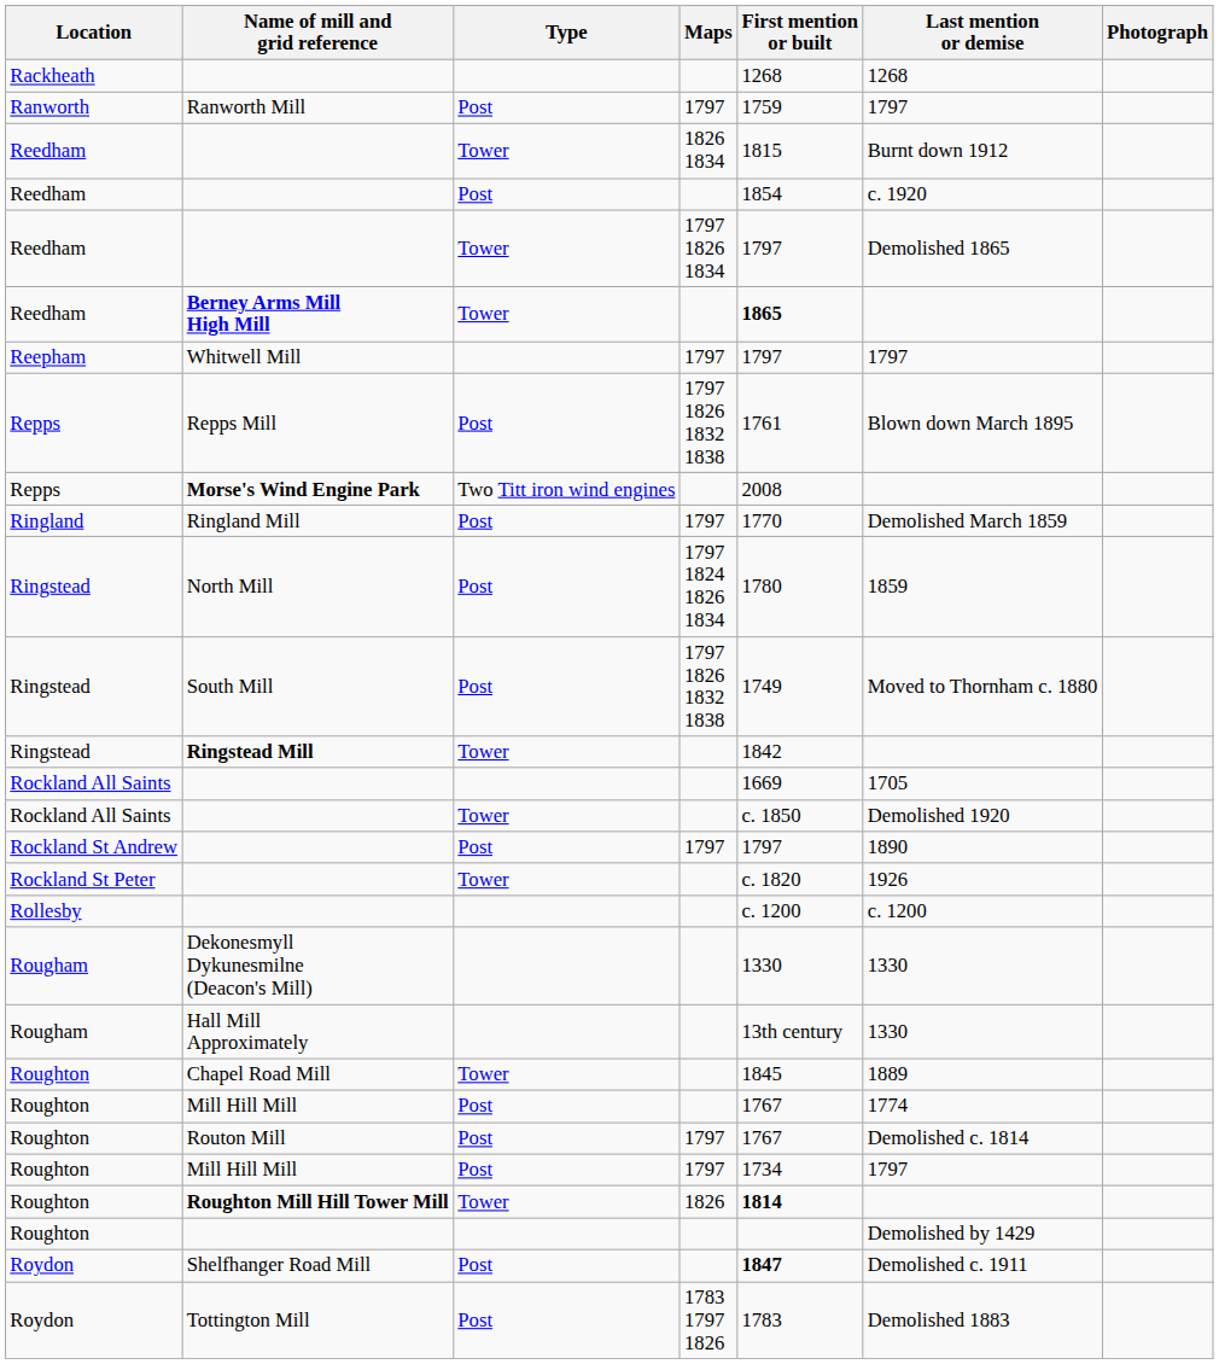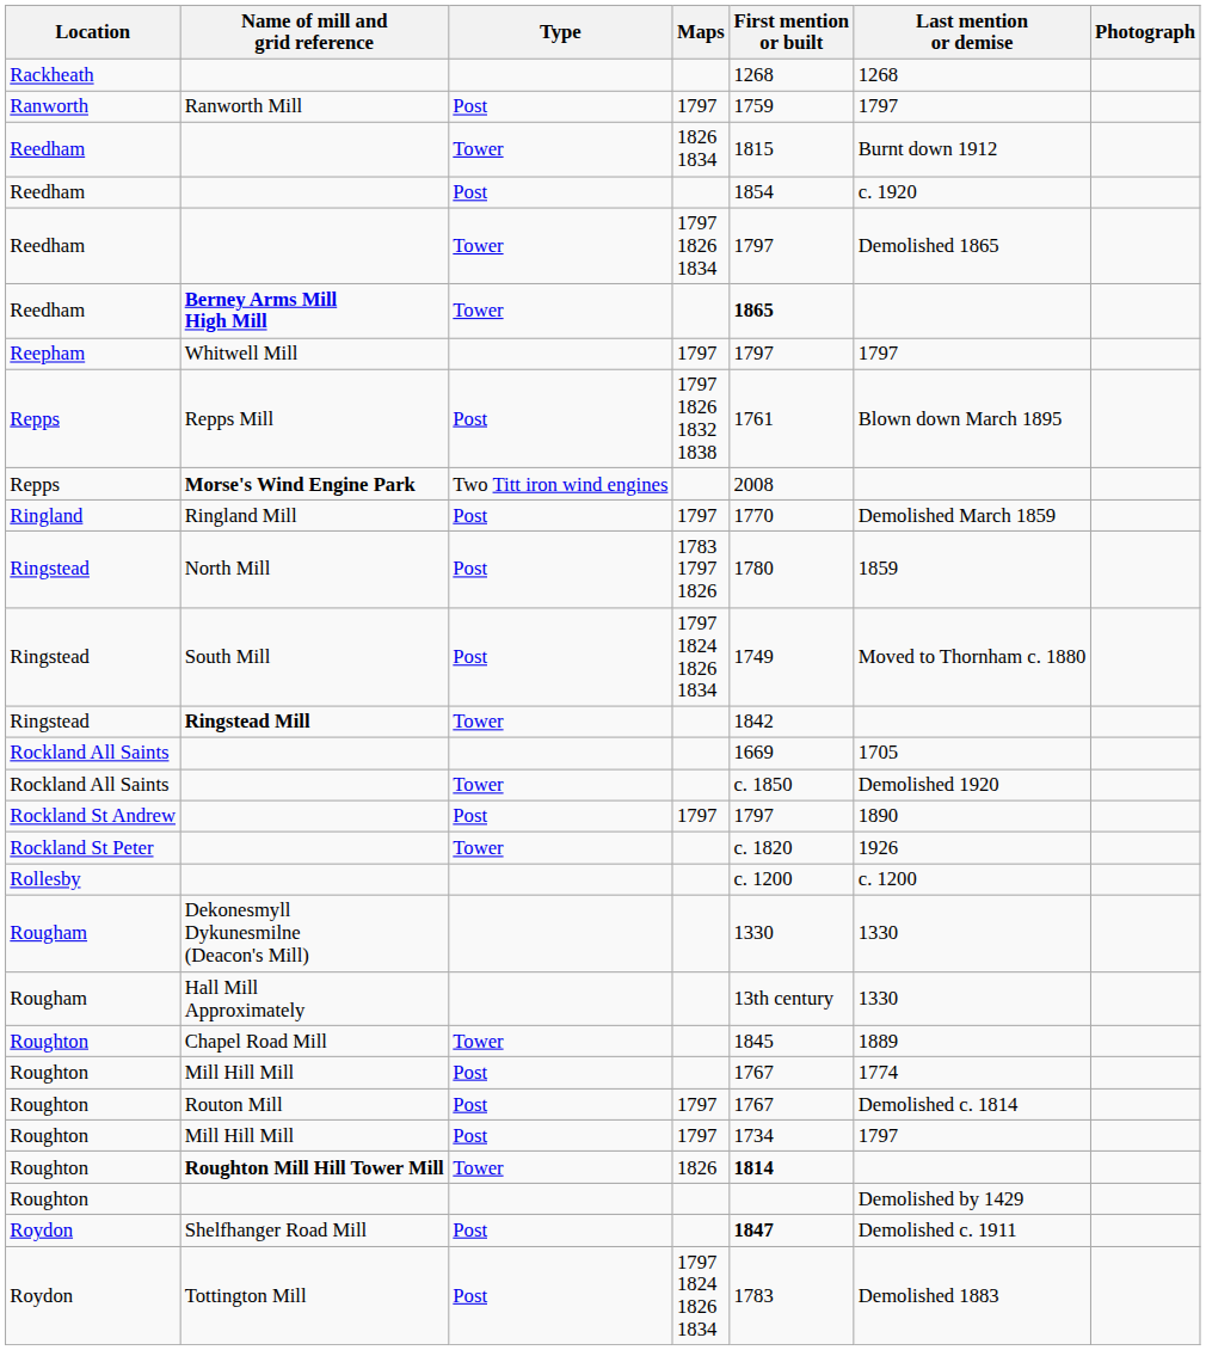 <table class="wikitable">
 <tr>
 <th>Location</th>
 <th>Name of mill and<br>grid reference</th>
 <th>Type</th>
 <th>Maps</th>
 <th>First mention<br>or built</th>
 <th>Last mention<br> or demise</th>
 <th>Photograph</th>
 </tr>
 <tr>
 <td><a href='#'>Rackheath</a></td>
 <td></td>
 <td></td>
 <td></td>
 <td>1268</td>
 <td>1268<br></td>
 <td></td>
 </tr>
 <tr>
 <td><a href='#'>Ranworth</a></td>
 <td>Ranworth Mill<br></td>
 <td><a href='#'>Post</a></td>
 <td>1797</td>
 <td>1759</td>
 <td>1797<br></td>
 <td></td>
 </tr>
 <tr>
 <td><a href='#'>Reedham</a></td>
 <td></td>
 <td><a href='#'>Tower</a></td>
 <td>1826<br>1834</td>
 <td>1815</td>
 <td>Burnt down 1912<br></td>
 <td></td>
 </tr>
 <tr>
 <td>Reedham</td>
 <td></td>
 <td><a href='#'>Post</a></td>
 <td></td>
 <td>1854</td>
 <td>c. 1920<br></td>
 <td></td>
 </tr>
 <tr>
 <td>Reedham</td>
 <td></td>
 <td><a href='#'>Tower</a></td>
 <td>1797<br>1826<br>1834</td>
 <td>1797</td>
 <td>Demolished 1865<br></td>
 <td></td>
 </tr>
 <tr>
 <td>Reedham</td>
 <td><strong><a href='#'>Berney Arms Mill<br>High Mill</a></strong><br></td>
 <td><a href='#'>Tower</a></td>
 <td></td>
 <td><strong>1865</strong></td>
 <td></td>
 <td></td>
 </tr>
 <tr>
 <td><a href='#'>Reepham</a></td>
 <td>Whitwell Mill<br></td>
 <td></td>
 <td>1797</td>
 <td>1797</td>
 <td>1797<br></td>
 <td></td>
 </tr>
 <tr>
 <td><a href='#'>Repps</a></td>
 <td>Repps Mill<br></td>
 <td><a href='#'>Post</a></td>
 <td>1797<br>1826<br>1832<br>1838</td>
 <td>1761</td>
 <td>Blown down March 1895<br></td>
 <td></td>
 </tr>
 <tr>
 <td>Repps</td>
 <td><strong>Morse's Wind Engine Park</strong><br></td>
 <td>Two <a href='#'>Titt iron wind engines</a></td>
 <td></td>
 <td>2008</td>
 <td></td>
 <td></td>
 </tr>
 <tr>
 <td><a href='#'>Ringland</a></td>
 <td>Ringland Mill<br></td>
 <td><a href='#'>Post</a></td>
 <td>1797</td>
 <td>1770</td>
 <td>Demolished March 1859<br></td>
 <td></td>
 </tr>
 <tr>
 <td><a href='#'>Ringstead</a></td>
 <td>North Mill<br></td>
 <td><a href='#'>Post</a></td>
-<td>1797<br>1824<br>1826<br>1834</td>
+<td>1783<br>1797<br>1826</td>
 <td>1780</td>
 <td>1859<br></td>
 <td></td>
 </tr>
 <tr>
 <td>Ringstead</td>
 <td>South Mill<br></td>
 <td><a href='#'>Post</a></td>
-<td>1797<br>1826<br>1832<br>1838</td>
+<td>1797<br>1824<br>1826<br>1834</td>
 <td>1749</td>
 <td>Moved to Thornham c. 1880<br></td>
 <td></td>
 </tr>
 <tr>
 <td>Ringstead</td>
 <td><strong>Ringstead Mill</strong><br></td>
 <td><a href='#'>Tower</a></td>
 <td></td>
 <td>1842</td>
 <td></td>
 <td></td>
 </tr>
 <tr>
 <td><a href='#'>Rockland All Saints</a></td>
 <td></td>
 <td></td>
 <td></td>
 <td>1669</td>
 <td>1705<br></td>
 <td></td>
 </tr>
 <tr>
 <td>Rockland All Saints</td>
 <td></td>
 <td><a href='#'>Tower</a></td>
 <td></td>
 <td>c. 1850</td>
 <td>Demolished 1920<br></td>
 <td></td>
 </tr>
 <tr>
 <td><a href='#'>Rockland St Andrew</a></td>
 <td></td>
 <td><a href='#'>Post</a></td>
 <td>1797</td>
 <td>1797</td>
 <td>1890<br></td>
 <td></td>
 </tr>
 <tr>
 <td><a href='#'>Rockland St Peter</a></td>
 <td></td>
 <td><a href='#'>Tower</a></td>
 <td></td>
 <td>c. 1820</td>
 <td>1926<br></td>
 <td></td>
 </tr>
 <tr>
 <td><a href='#'>Rollesby</a></td>
 <td></td>
 <td></td>
 <td></td>
 <td>c. 1200</td>
 <td>c. 1200<br></td>
 <td></td>
 </tr>
 <tr>
 <td><a href='#'>Rougham</a></td>
 <td>Dekonesmyll<br>Dykunesmilne<br>(Deacon's Mill)</td>
 <td></td>
 <td></td>
 <td>1330</td>
 <td>1330<br></td>
 <td></td>
 </tr>
 <tr>
 <td>Rougham</td>
 <td>Hall Mill<br>Approximately<br></td>
 <td></td>
 <td></td>
 <td>13th century</td>
 <td>1330<br></td>
 <td></td>
 </tr>
 <tr>
 <td><a href='#'>Roughton</a></td>
 <td>Chapel Road Mill<br></td>
 <td><a href='#'>Tower</a></td>
 <td></td>
 <td>1845</td>
 <td>1889<br></td>
 <td></td>
 </tr>
 <tr>
 <td>Roughton</td>
 <td>Mill Hill Mill<br></td>
 <td><a href='#'>Post</a></td>
 <td></td>
 <td>1767</td>
 <td>1774<br></td>
 <td></td>
 </tr>
 <tr>
 <td>Roughton</td>
 <td>Routon Mill<br></td>
 <td><a href='#'>Post</a></td>
 <td>1797</td>
 <td>1767</td>
 <td>Demolished c. 1814<br></td>
 <td></td>
 </tr>
 <tr>
 <td>Roughton</td>
 <td>Mill Hill Mill<br></td>
 <td><a href='#'>Post</a></td>
 <td>1797</td>
 <td>1734</td>
 <td>1797<br></td>
 <td></td>
 </tr>
 <tr>
 <td>Roughton</td>
 <td><strong>Roughton Mill Hill Tower Mill</strong><br></td>
 <td><a href='#'>Tower</a></td>
 <td>1826</td>
 <td><strong>1814</strong></td>
 <td></td>
 <td></td>
 </tr>
 <tr>
 <td>Roughton</td>
 <td></td>
 <td></td>
 <td></td>
 <td></td>
 <td>Demolished by 1429<br></td>
 <td></td>
 </tr>
 <tr>
 <td><a href='#'>Roydon</a></td>
 <td>Shelfhanger Road Mill<br></td>
 <td><a href='#'>Post</a></td>
 <td></td>
 <td><strong>1847</strong></td>
 <td>Demolished c. 1911<br></td>
 <td></td>
 </tr>
 <tr>
 <td>Roydon</td>
 <td>Tottington Mill<br></td>
 <td><a href='#'>Post</a></td>
-<td>1783<br>1797<br>1826</td>
+<td>1797<br>1824<br>1826<br>1834</td>
 <td>1783</td>
 <td>Demolished 1883<br></td>
 <td></td>
 </tr>
 </table>
